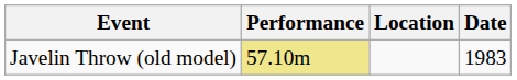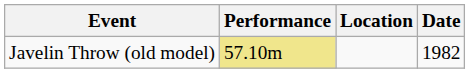 <table class="wikitable" style="border-collapse: collapse; font-size: 95%;">
 <tr>
 <th scope="col">Event</th>
 <th scope="col">Performance</th>
 <th scope="col">Location</th>
 <th scope="col">Date</th>
 </tr>
 <tr>
 <td>Javelin Throw (old model)</td>
 <td style="background: khaki;">57.10m</td>
 <td></td>
-<td>1983</td>
+<td>1982</td>
 </tr>
 </table>
